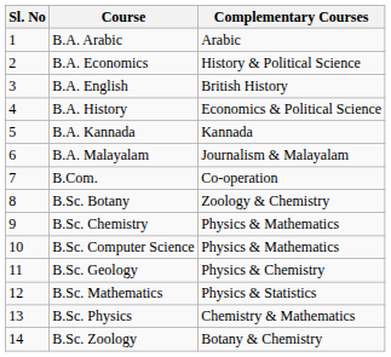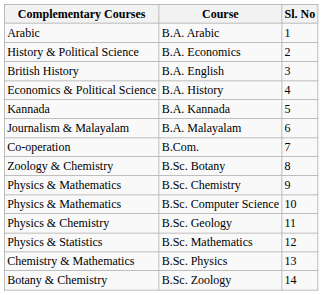 <table class="wikitable">
 <tr>
+<th>Complementary Courses</th>
+<th>Course</th>
 <th>Sl. No</th>
-<th>Course</th>
-<th>Complementary Courses</th>
 </tr>
 <tr>
+<td>Arabic</td>
+<td>B.A. Arabic</td>
 <td>1</td>
-<td>B.A. Arabic</td>
-<td>Arabic</td>
 </tr>
 <tr>
+<td>History & Political Science</td>
+<td>B.A. Economics</td>
 <td>2</td>
-<td>B.A. Economics</td>
-<td>History & Political Science</td>
 </tr>
 <tr>
+<td>British History</td>
+<td>B.A. English</td>
 <td>3</td>
-<td>B.A. English</td>
-<td>British History</td>
 </tr>
 <tr>
+<td>Economics & Political Science</td>
+<td>B.A. History</td>
 <td>4</td>
-<td>B.A. History</td>
-<td>Economics & Political Science</td>
 </tr>
 <tr>
+<td>Kannada</td>
+<td>B.A. Kannada</td>
 <td>5</td>
-<td>B.A. Kannada</td>
-<td>Kannada</td>
 </tr>
 <tr>
+<td>Journalism & Malayalam</td>
+<td>B.A. Malayalam</td>
 <td>6</td>
-<td>B.A. Malayalam</td>
-<td>Journalism & Malayalam</td>
 </tr>
 <tr>
+<td>Co-operation</td>
+<td>B.Com.</td>
 <td>7</td>
-<td>B.Com.</td>
-<td>Co-operation</td>
 </tr>
 <tr>
+<td>Zoology & Chemistry</td>
+<td>B.Sc. Botany</td>
 <td>8</td>
-<td>B.Sc. Botany</td>
-<td>Zoology & Chemistry</td>
 </tr>
 <tr>
+<td>Physics & Mathematics</td>
+<td>B.Sc. Chemistry</td>
 <td>9</td>
-<td>B.Sc. Chemistry</td>
-<td>Physics & Mathematics</td>
 </tr>
 <tr>
+<td>Physics & Mathematics</td>
+<td>B.Sc. Computer Science</td>
 <td>10</td>
-<td>B.Sc. Computer Science</td>
-<td>Physics & Mathematics</td>
 </tr>
 <tr>
+<td>Physics & Chemistry</td>
+<td>B.Sc. Geology</td>
 <td>11</td>
-<td>B.Sc. Geology</td>
-<td>Physics & Chemistry</td>
 </tr>
 <tr>
+<td>Physics & Statistics</td>
+<td>B.Sc. Mathematics</td>
 <td>12</td>
-<td>B.Sc. Mathematics</td>
-<td>Physics & Statistics</td>
 </tr>
 <tr>
+<td>Chemistry & Mathematics</td>
+<td>B.Sc. Physics</td>
 <td>13</td>
-<td>B.Sc. Physics</td>
-<td>Chemistry & Mathematics</td>
 </tr>
 <tr>
+<td>Botany & Chemistry</td>
+<td>B.Sc. Zoology</td>
 <td>14</td>
-<td>B.Sc. Zoology</td>
-<td>Botany & Chemistry</td>
 </tr>
 </table>
